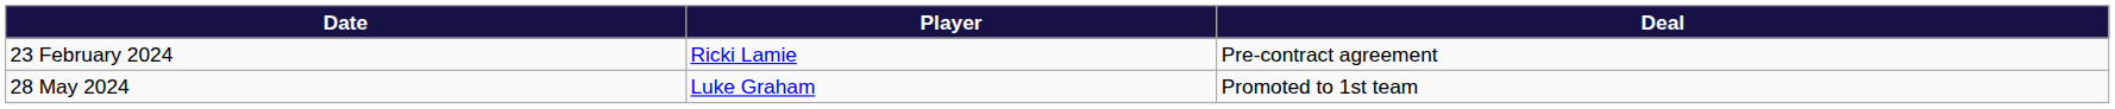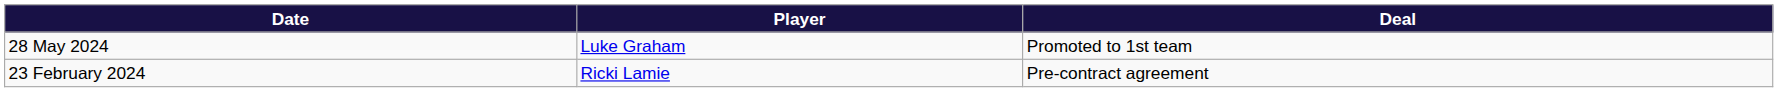 <table class="wikitable" style="text-align:left; font-size:95%;width:98%;">
 <tr>
 <th style="background:#181146; color:white;">Date</th>
 <th style="background:#181146; color:white;">Player</th>
 <th style="background:#181146; color:white;">Deal</th>
 </tr>
 <tr>
+<td>28 May 2024</td>
+<td> <a href='#'>Luke Graham</a></td>
+<td>Promoted to 1st team</td>
+</tr>
+<tr>
 <td>23 February 2024</td>
 <td> <a href='#'>Ricki Lamie</a></td>
 <td>Pre-contract agreement</td>
 </tr>
-<tr>
-<td>28 May 2024</td>
-<td> <a href='#'>Luke Graham</a></td>
-<td>Promoted to 1st team</td>
-</tr>
 </table>
